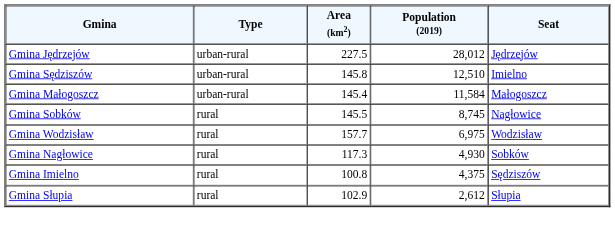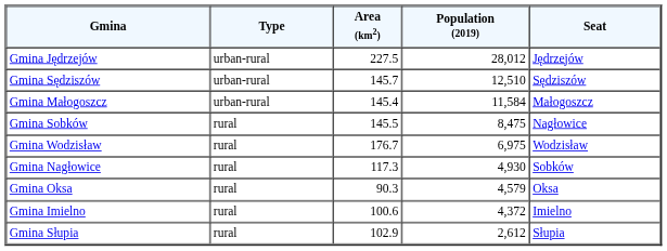 <table width="60%" border="2" cellpadding="3" cellspacing="0" style="font-size:90%;line-height:120%;">
 <tr bgcolor="F0F8FF">
 <td style="text-align:center;"><strong>Gmina</strong></td>
 <td style="text-align:center;"><strong>Type</strong></td>
 <td style="text-align:center;"><strong>Area<br><small>(km<sup>2</sup>)</small></strong></td>
 <td style="text-align:center;"><strong>Population<br><small>(2019)</small></strong></td>
 <td style="text-align:center;"><strong>Seat</strong></td>
 </tr>
 <tr>
 <td><a href='#'>Gmina Jędrzejów</a></td>
 <td>urban-rural</td>
 <td style="text-align:right;">227.5</td>
 <td style="text-align:right;">28,012</td>
 <td><a href='#'>Jędrzejów</a></td>
 </tr>
 <tr>
 <td><a href='#'>Gmina Sędziszów</a></td>
 <td>urban-rural</td>
-<td style="text-align:right;">145.8</td>
+<td style="text-align:right;">145.7</td>
 <td style="text-align:right;">12,510</td>
-<td><a href='#'>Imielno</a></td>
+<td><a href='#'>Sędziszów</a></td>
 </tr>
 <tr>
 <td><a href='#'>Gmina Małogoszcz</a></td>
 <td>urban-rural</td>
 <td style="text-align:right;">145.4</td>
 <td style="text-align:right;">11,584</td>
 <td><a href='#'>Małogoszcz</a></td>
 </tr>
 <tr>
 <td><a href='#'>Gmina Sobków</a></td>
 <td>rural</td>
 <td style="text-align:right;">145.5</td>
-<td style="text-align:right;">8,745</td>
+<td style="text-align:right;">8,475</td>
 <td><a href='#'>Nagłowice</a></td>
 </tr>
 <tr>
 <td><a href='#'>Gmina Wodzisław</a></td>
 <td>rural</td>
-<td style="text-align:right;">157.7</td>
+<td style="text-align:right;">176.7</td>
 <td style="text-align:right;">6,975</td>
 <td><a href='#'>Wodzisław</a></td>
 </tr>
 <tr>
 <td><a href='#'>Gmina Nagłowice</a></td>
 <td>rural</td>
 <td style="text-align:right;">117.3</td>
 <td style="text-align:right;">4,930</td>
 <td><a href='#'>Sobków</a></td>
 </tr>
 <tr>
+<td><a href='#'>Gmina Oksa</a></td>
+<td>rural</td>
+<td style="text-align:right;">90.3</td>
+<td style="text-align:right;">4,579</td>
+<td><a href='#'>Oksa</a></td>
+</tr>
+<tr>
 <td><a href='#'>Gmina Imielno</a></td>
 <td>rural</td>
-<td style="text-align:right;">100.8</td>
-<td style="text-align:right;">4,375</td>
-<td><a href='#'>Sędziszów</a></td>
+<td style="text-align:right;">100.6</td>
+<td style="text-align:right;">4,372</td>
+<td><a href='#'>Imielno</a></td>
 </tr>
 <tr>
 <td><a href='#'>Gmina Słupia</a></td>
 <td>rural</td>
 <td style="text-align:right;">102.9</td>
 <td style="text-align:right;">2,612</td>
 <td><a href='#'>Słupia</a></td>
 </tr>
 <tr>
 </tr>
 </table>
